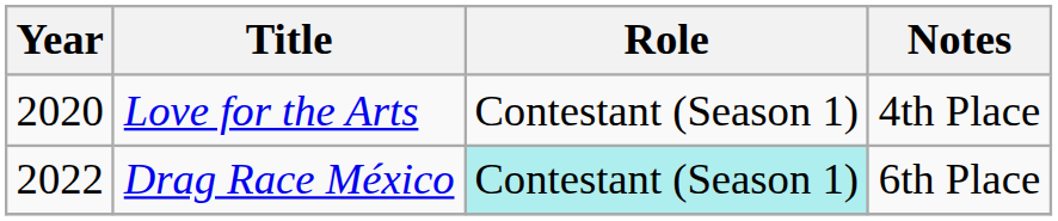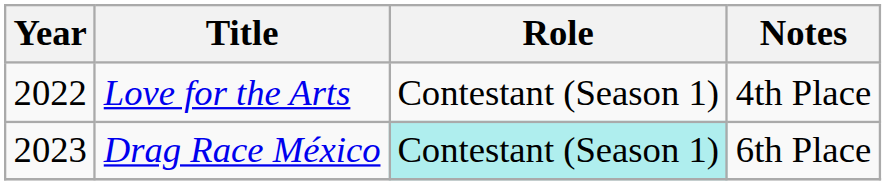 <table class="wikitable">
 <tr>
 <th>Year</th>
 <th>Title</th>
 <th>Role</th>
 <th>Notes</th>
 </tr>
 <tr>
-<td>2020</td>
+<td>2022</td>
 <td><em><a href='#'>Love for the Arts</a></em></td>
 <td>Contestant (Season 1)</td>
 <td>4th Place</td>
 </tr>
 <tr>
-<td>2022</td>
+<td>2023</td>
 <td><em><a href='#'>Drag Race México</a></em></td>
 <td style="background: paleturquoise;">Contestant (Season 1)</td>
 <td>6th Place</td>
 </tr>
 <tr>
 </tr>
 </table>
